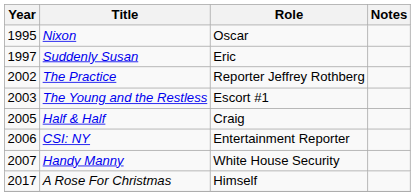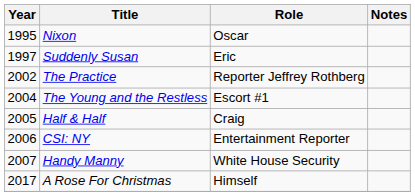 <table class="wikitable sortable">
 <tr>
 <th>Year</th>
 <th>Title</th>
 <th>Role</th>
 <th class="unsortable">Notes</th>
 </tr>
 <tr>
 <td>1995</td>
 <td><em><a href='#'>Nixon</a></em></td>
 <td>Oscar</td>
 <td></td>
 </tr>
 <tr>
 <td>1997</td>
 <td><em><a href='#'>Suddenly Susan</a></em></td>
 <td>Eric</td>
 <td></td>
 </tr>
 <tr>
 <td>2002</td>
 <td><em><a href='#'>The Practice</a></em></td>
 <td>Reporter Jeffrey Rothberg</td>
 <td></td>
 </tr>
 <tr>
-<td>2003</td>
+<td>2004</td>
 <td><em><a href='#'>The Young and the Restless</a></em></td>
 <td>Escort #1</td>
 <td></td>
 </tr>
 <tr>
 <td>2005</td>
 <td><em><a href='#'>Half & Half</a></em></td>
 <td>Craig</td>
 <td></td>
 </tr>
 <tr>
 <td>2006</td>
 <td><em><a href='#'>CSI: NY</a></em></td>
 <td>Entertainment Reporter</td>
 <td></td>
 </tr>
 <tr>
 <td>2007</td>
 <td><em><a href='#'>Handy Manny</a></em></td>
 <td>White House Security</td>
 <td></td>
 </tr>
 <tr>
 <td>2017</td>
 <td><em>A Rose For Christmas</em></td>
 <td>Himself</td>
 <td></td>
 </tr>
 <tr>
 </tr>
 </table>
